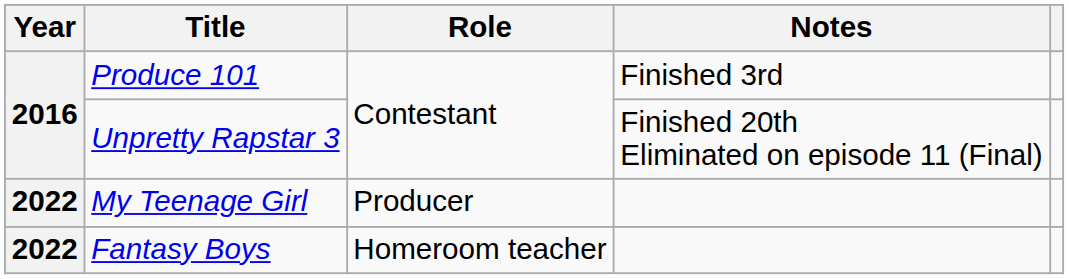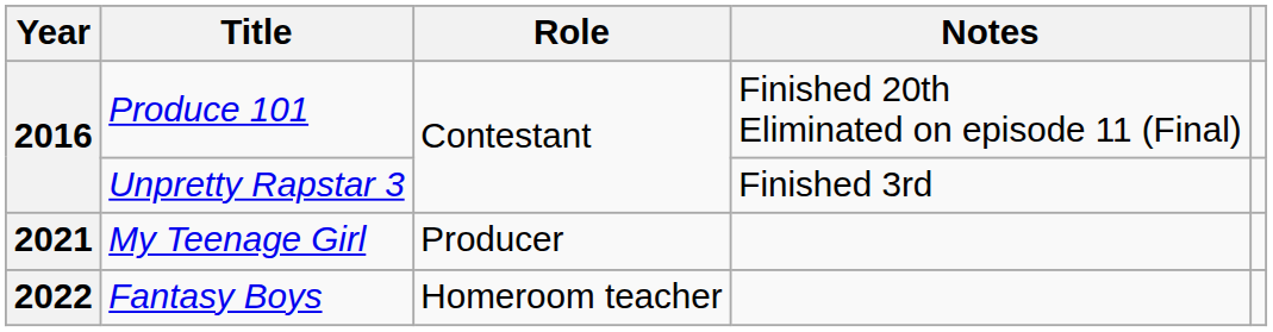 <table class="wikitable plainrowheaders sortable">
 <tr>
 <th scope="col">Year</th>
 <th scope="col">Title</th>
 <th scope="col">Role</th>
 <th scope="col">Notes</th>
 <th scope="col" class="unsortable"></th>
 </tr>
 <tr>
 <th scope="row" rowspan="2">2016</th>
 <td><em><a href='#'>Produce 101</a></em></td>
 <td rowspan="2">Contestant</td>
+<td>Finished 20th<br> Eliminated on episode 11 (Final)</td>
+<td style="text-align:center"></td>
+</tr>
+<tr>
+<td><em><a href='#'>Unpretty Rapstar 3</a></em></td>
 <td>Finished 3rd</td>
 <td style="text-align:center"></td>
 </tr>
 <tr>
-<td><em><a href='#'>Unpretty Rapstar 3</a></em></td>
-<td>Finished 20th<br> Eliminated on episode 11 (Final)</td>
-<td style="text-align:center"></td>
-</tr>
-<tr>
-<th scope="row">2022</th>
+<th scope="row">2021</th>
 <td><em><a href='#'>My Teenage Girl</a></em></td>
 <td>Producer</td>
 <td></td>
 <td style="text-align:center"></td>
 </tr>
 <tr>
 <th scope="row">2022</th>
 <td><em><a href='#'>Fantasy Boys</a></em></td>
 <td>Homeroom teacher</td>
 <td></td>
 <td style="text-align:center"></td>
 </tr>
 </table>
